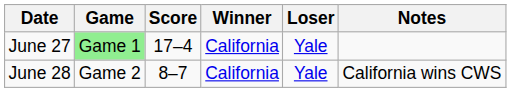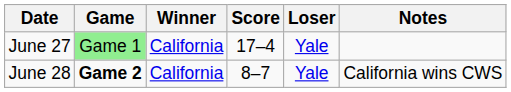 <table class="wikitable sortable plainrowheaders">
 <tr align=center>
 <th>Date</th>
 <th>Game</th>
+<th>Winner</th>
 <th>Score</th>
-<th>Winner</th>
 <th>Loser</th>
 <th>Notes</th>
 </tr>
 <tr align=center>
 <td>June 27</td>
 <td style="background: lightgreen;">Game 1</td>
+<td><a href='#'>California</a></td>
 <td>17–4</td>
-<td><a href='#'>California</a></td>
 <td><a href='#'>Yale</a></td>
 <td></td>
 </tr>
 <tr align=center>
 <td>June 28</td>
-<td>Game 2</td>
+<td><strong>Game 2</strong></td>
+<td><a href='#'>California</a></td>
 <td>8–7</td>
-<td><a href='#'>California</a></td>
 <td><a href='#'>Yale</a></td>
 <td>California wins CWS</td>
 </tr>
 </table>
